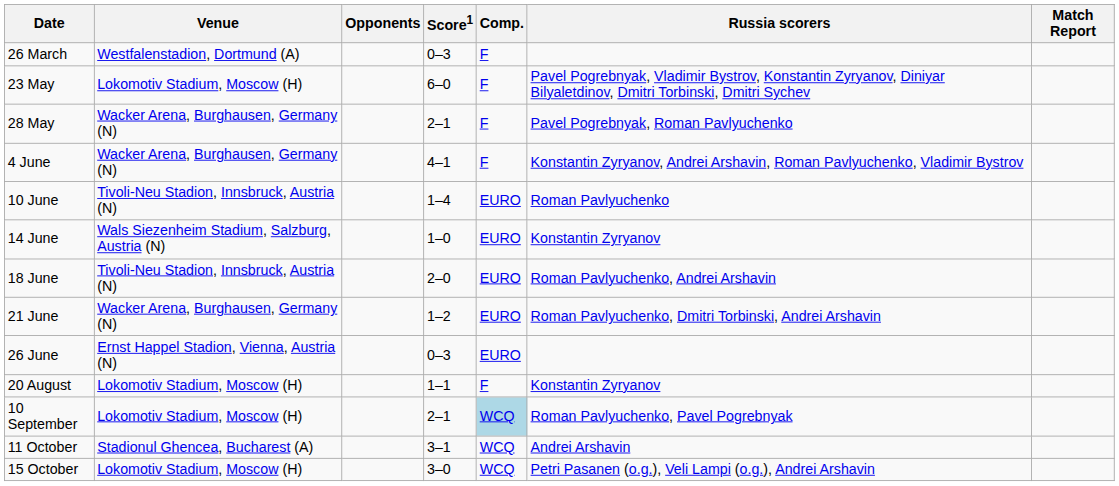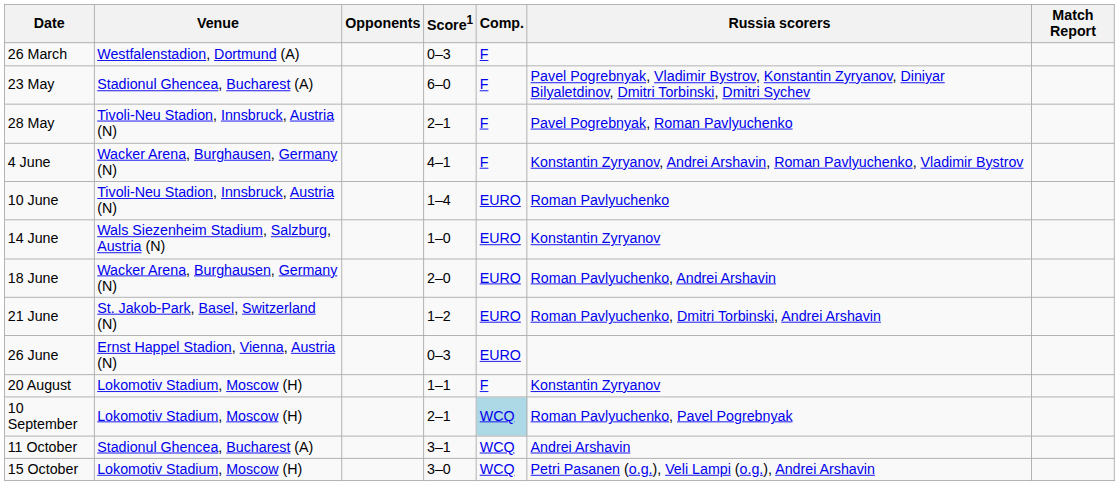 <table class="wikitable">
 <tr>
 <th>Date</th>
 <th>Venue</th>
 <th>Opponents</th>
 <th>Score<sup>1</sup></th>
 <th>Comp.</th>
 <th>Russia scorers</th>
 <th>Match Report</th>
 </tr>
 <tr>
 <td>26 March</td>
 <td><a href='#'>Westfalenstadion</a>, <a href='#'>Dortmund</a> (A)</td>
 <td></td>
 <td>0–3</td>
 <td><a href='#'>F</a></td>
 <td></td>
 <td></td>
 </tr>
 <tr>
 <td>23 May</td>
-<td><a href='#'>Lokomotiv Stadium</a>, <a href='#'>Moscow</a> (H)</td>
+<td><a href='#'>Stadionul Ghencea</a>, <a href='#'>Bucharest</a> (A)</td>
 <td></td>
 <td>6–0</td>
 <td><a href='#'>F</a></td>
 <td><a href='#'>Pavel Pogrebnyak</a>, <a href='#'>Vladimir Bystrov</a>, <a href='#'>Konstantin Zyryanov</a>, <a href='#'>Diniyar Bilyaletdinov</a>, <a href='#'>Dmitri Torbinski</a>, <a href='#'>Dmitri Sychev</a></td>
 <td></td>
 </tr>
 <tr>
 <td>28 May</td>
-<td><a href='#'>Wacker Arena</a>, <a href='#'>Burghausen</a>, <a href='#'>Germany</a> (N)</td>
+<td><a href='#'>Tivoli-Neu Stadion</a>, <a href='#'>Innsbruck</a>, <a href='#'>Austria</a> (N)</td>
 <td></td>
 <td>2–1</td>
 <td><a href='#'>F</a></td>
 <td><a href='#'>Pavel Pogrebnyak</a>, <a href='#'>Roman Pavlyuchenko</a></td>
 <td></td>
 </tr>
 <tr>
 <td>4 June</td>
 <td><a href='#'>Wacker Arena</a>, <a href='#'>Burghausen</a>, <a href='#'>Germany</a> (N)</td>
 <td></td>
 <td>4–1</td>
 <td><a href='#'>F</a></td>
 <td><a href='#'>Konstantin Zyryanov</a>, <a href='#'>Andrei Arshavin</a>, <a href='#'>Roman Pavlyuchenko</a>, <a href='#'>Vladimir Bystrov</a></td>
 <td></td>
 </tr>
 <tr>
 <td>10 June</td>
 <td><a href='#'>Tivoli-Neu Stadion</a>, <a href='#'>Innsbruck</a>, <a href='#'>Austria</a> (N)</td>
 <td></td>
 <td>1–4</td>
 <td><a href='#'>EURO</a></td>
 <td><a href='#'>Roman Pavlyuchenko</a></td>
 <td></td>
 </tr>
 <tr>
 <td>14 June</td>
 <td><a href='#'>Wals Siezenheim Stadium</a>, <a href='#'>Salzburg</a>, <a href='#'>Austria</a> (N)</td>
 <td></td>
 <td>1–0</td>
 <td><a href='#'>EURO</a></td>
 <td><a href='#'>Konstantin Zyryanov</a></td>
 <td></td>
 </tr>
 <tr>
 <td>18 June</td>
-<td><a href='#'>Tivoli-Neu Stadion</a>, <a href='#'>Innsbruck</a>, <a href='#'>Austria</a> (N)</td>
+<td><a href='#'>Wacker Arena</a>, <a href='#'>Burghausen</a>, <a href='#'>Germany</a> (N)</td>
 <td></td>
 <td>2–0</td>
 <td><a href='#'>EURO</a></td>
 <td><a href='#'>Roman Pavlyuchenko</a>, <a href='#'>Andrei Arshavin</a></td>
 <td></td>
 </tr>
 <tr>
 <td>21 June</td>
-<td><a href='#'>Wacker Arena</a>, <a href='#'>Burghausen</a>, <a href='#'>Germany</a> (N)</td>
+<td><a href='#'>St. Jakob-Park</a>, <a href='#'>Basel</a>, <a href='#'>Switzerland</a> (N)</td>
 <td></td>
 <td>1–2</td>
 <td><a href='#'>EURO</a></td>
 <td><a href='#'>Roman Pavlyuchenko</a>, <a href='#'>Dmitri Torbinski</a>, <a href='#'>Andrei Arshavin</a></td>
 <td></td>
 </tr>
 <tr>
 <td>26 June</td>
 <td><a href='#'>Ernst Happel Stadion</a>, <a href='#'>Vienna</a>, <a href='#'>Austria</a> (N)</td>
 <td></td>
 <td>0–3</td>
 <td><a href='#'>EURO</a></td>
 <td></td>
 <td></td>
 </tr>
 <tr>
 <td>20 August</td>
 <td><a href='#'>Lokomotiv Stadium</a>, <a href='#'>Moscow</a> (H)</td>
 <td></td>
 <td>1–1</td>
 <td><a href='#'>F</a></td>
 <td><a href='#'>Konstantin Zyryanov</a></td>
 <td></td>
 </tr>
 <tr>
 <td>10 September</td>
 <td><a href='#'>Lokomotiv Stadium</a>, <a href='#'>Moscow</a> (H)</td>
 <td></td>
 <td>2–1</td>
 <td style="background: lightblue;"><a href='#'>WCQ</a></td>
 <td><a href='#'>Roman Pavlyuchenko</a>, <a href='#'>Pavel Pogrebnyak</a></td>
 <td></td>
 </tr>
 <tr>
 <td>11 October</td>
 <td><a href='#'>Stadionul Ghencea</a>, <a href='#'>Bucharest</a> (A)</td>
 <td></td>
 <td>3–1</td>
 <td><a href='#'>WCQ</a></td>
 <td><a href='#'>Andrei Arshavin</a></td>
 <td></td>
 </tr>
 <tr>
 <td>15 October</td>
 <td><a href='#'>Lokomotiv Stadium</a>, <a href='#'>Moscow</a> (H)</td>
 <td></td>
 <td>3–0</td>
 <td><a href='#'>WCQ</a></td>
 <td><a href='#'>Petri Pasanen</a> (<a href='#'>o.g.</a>), <a href='#'>Veli Lampi</a> (<a href='#'>o.g.</a>), <a href='#'>Andrei Arshavin</a></td>
 <td></td>
 </tr>
 </table>
